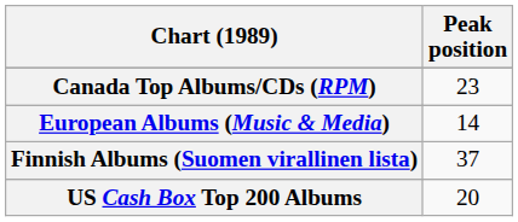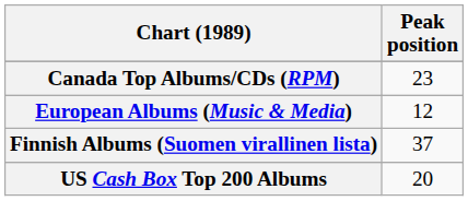 <table class="wikitable sortable plainrowheaders" style="text-align:center">
 <tr>
 <th scope="col">Chart (1989)</th>
 <th scope="col">Peak<br>position</th>
 </tr>
 <tr>
 </tr>
 <tr>
 </tr>
 <tr>
 <th scope="row">Canada Top Albums/CDs (<em><a href='#'>RPM</a></em>)</th>
 <td>23</td>
 </tr>
 <tr>
 </tr>
 <tr>
 <th scope="row"><a href='#'>European Albums</a> (<em><a href='#'>Music & Media</a></em>)</th>
-<td>14</td>
+<td>12</td>
 </tr>
 <tr>
 <th scope="row">Finnish Albums (<a href='#'>Suomen virallinen lista</a>)</th>
 <td>37</td>
 </tr>
 <tr>
 </tr>
 <tr>
 </tr>
 <tr>
 </tr>
 <tr>
 </tr>
 <tr>
 </tr>
 <tr>
 </tr>
 <tr>
 <th scope="row">US <em><a href='#'>Cash Box</a></em> Top 200 Albums</th>
 <td align="center">20</td>
 </tr>
 </table>
